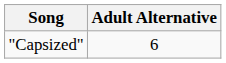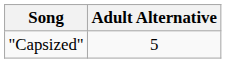 <table class="wikitable">
 <tr>
 <th>Song</th>
 <th>Adult Alternative</th>
 </tr>
 <tr>
 <td>"Capsized"</td>
-<td align="center">6</td>
+<td align="center">5</td>
 </tr>
 </table>
